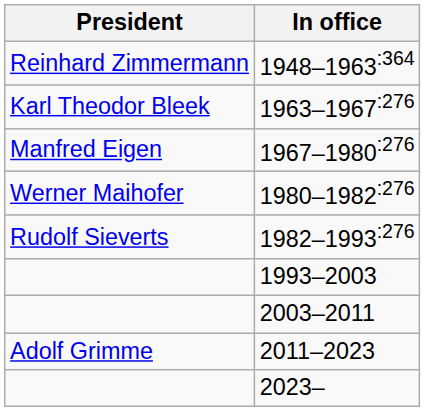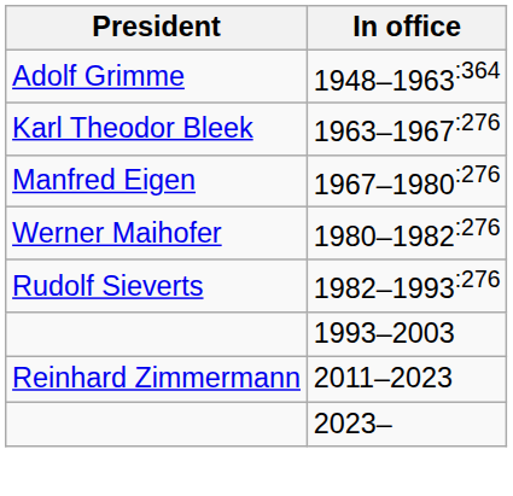 <table class="wikitable">
 <tr>
 <th>President</th>
 <th>In office</th>
 </tr>
 <tr>
-<td><a href='#'>Reinhard Zimmermann</a></td>
+<td><a href='#'>Adolf Grimme</a></td>
 <td>1948–1963<sup>:364</sup> </td>
 </tr>
 <tr>
 <td><a href='#'>Karl Theodor Bleek</a></td>
 <td>1963–1967<sup>:276</sup></td>
 </tr>
 <tr>
 <td><a href='#'>Manfred Eigen</a></td>
 <td>1967–1980<sup>:276</sup></td>
 </tr>
 <tr>
 <td><a href='#'>Werner Maihofer</a></td>
 <td>1980–1982<sup>:276</sup></td>
 </tr>
 <tr>
 <td><a href='#'>Rudolf Sieverts</a></td>
 <td>1982–1993<sup>:276</sup></td>
 </tr>
 <tr>
 <td></td>
 <td>1993–2003</td>
 </tr>
 <tr>
-<td></td>
-<td>2003–2011</td>
-</tr>
-<tr>
-<td><a href='#'>Adolf Grimme</a></td>
+<td><a href='#'>Reinhard Zimmermann</a></td>
 <td>2011–2023</td>
 </tr>
 <tr>
 <td></td>
 <td>2023–</td>
 </tr>
 </table>
